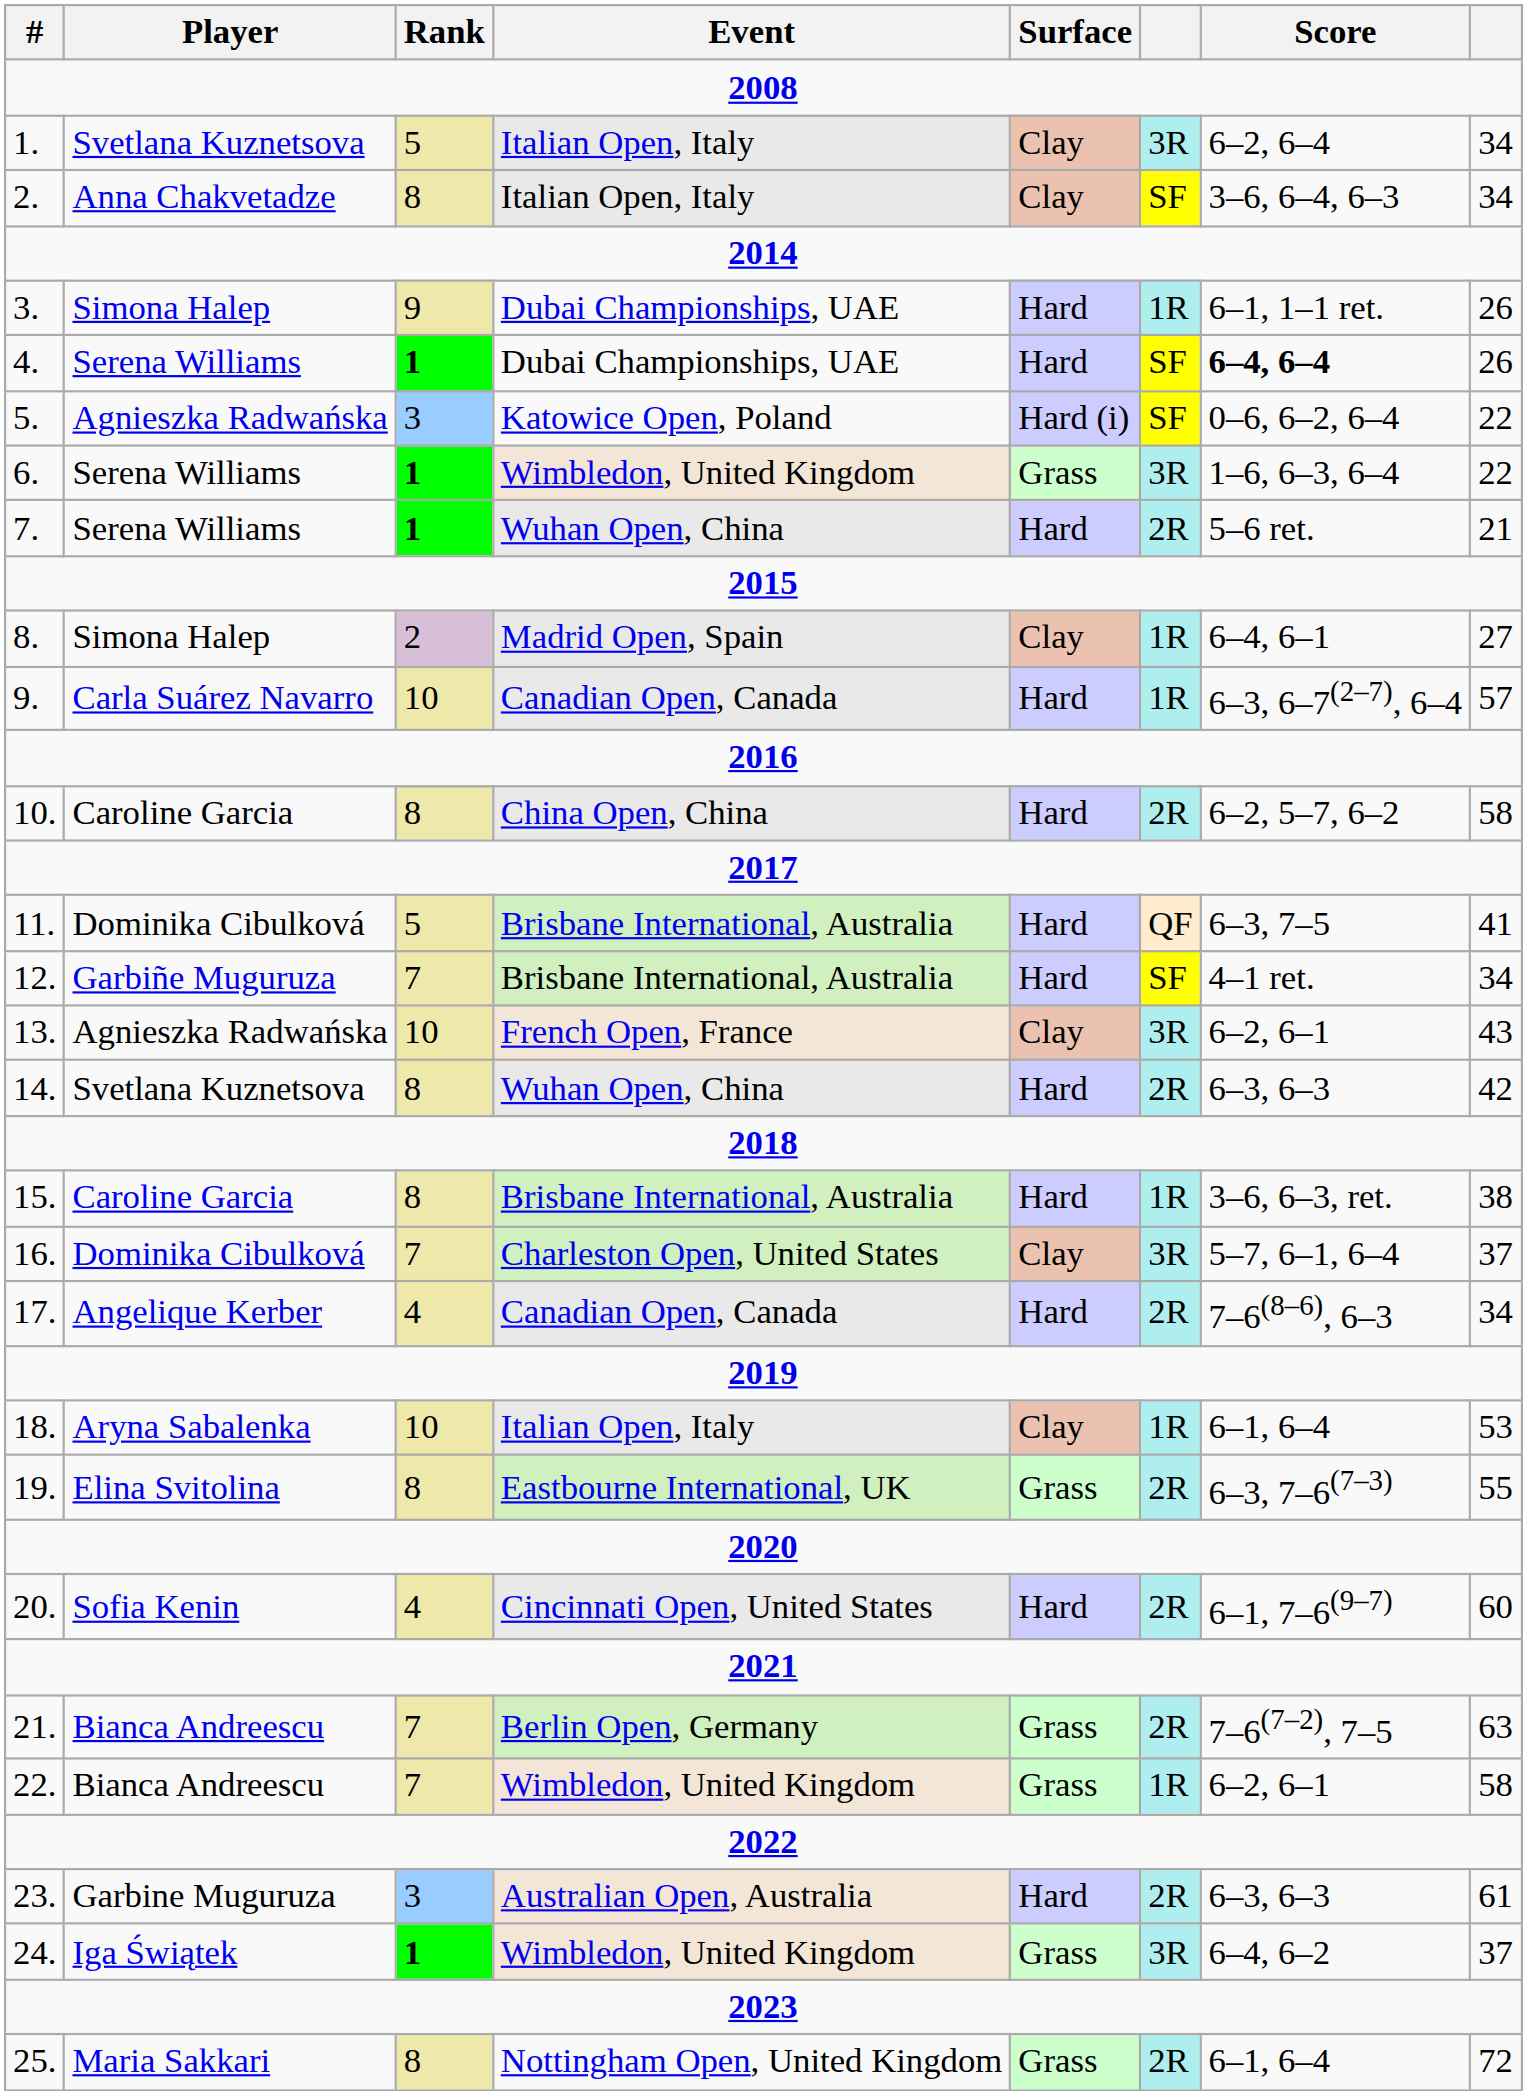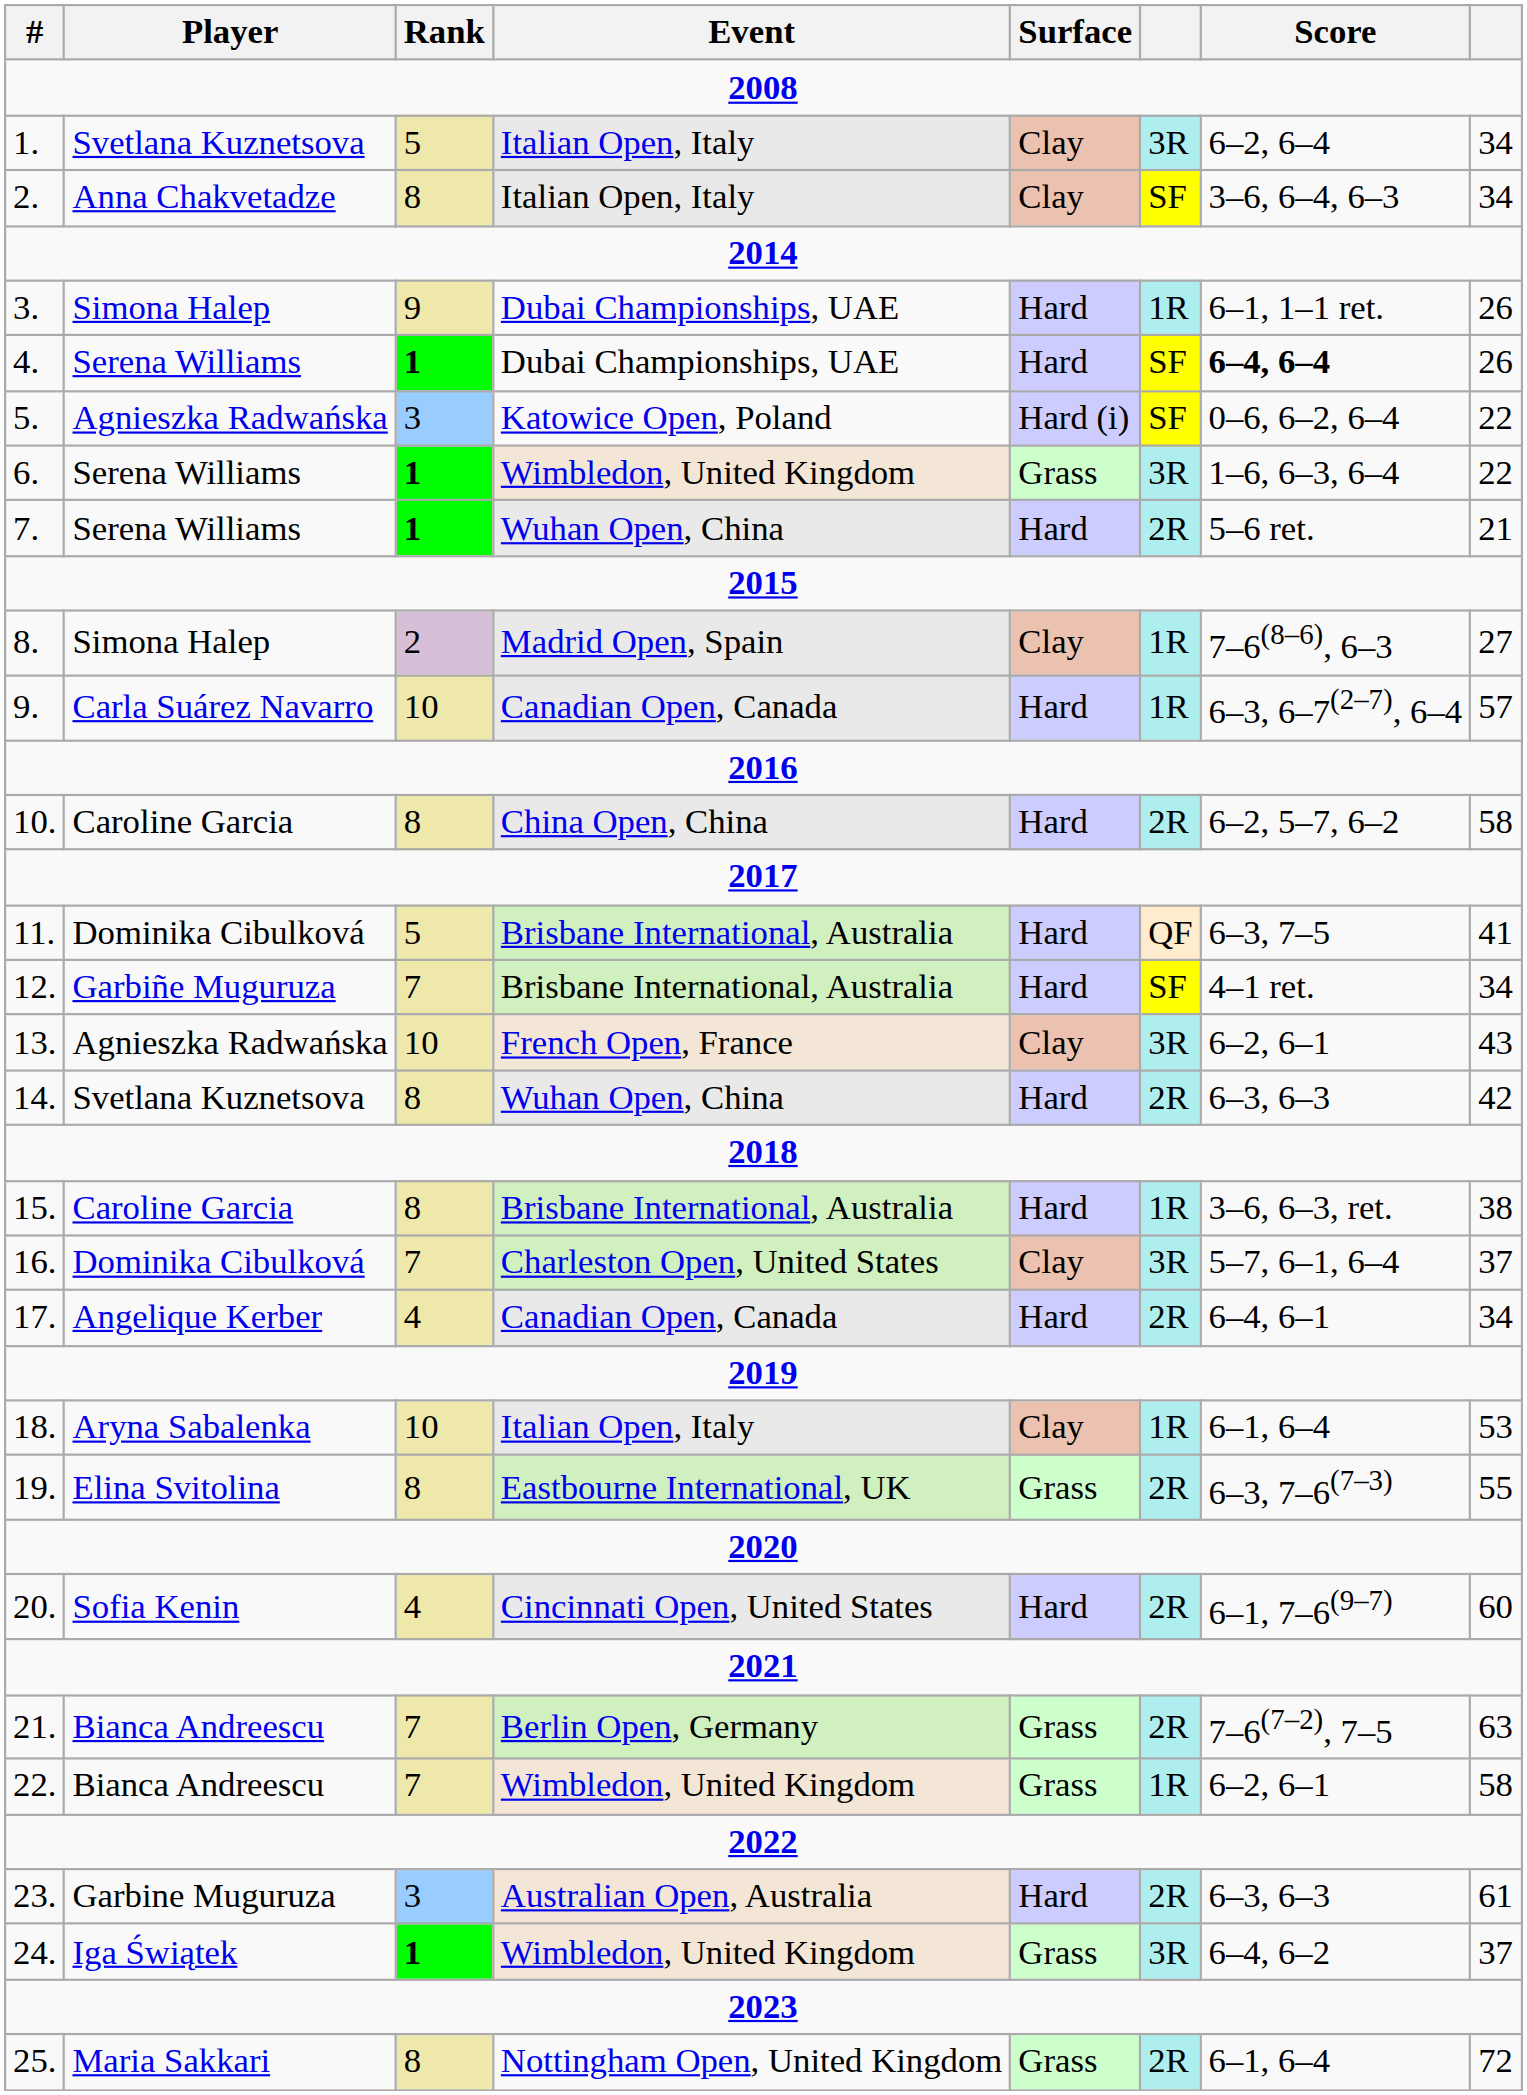 <table class="wikitable sortable">
 <tr>
 <th class="unsortable">#</th>
 <th>Player</th>
 <th>Rank</th>
 <th>Event</th>
 <th>Surface</th>
 <th class="unsortable"></th>
 <th class="unsortable">Score</th>
 <th class="unsortable"></th>
 </tr>
 <tr>
 <td colspan="8" style="text-align:center"><strong><a href='#'>2008</a></strong></td>
 </tr>
 <tr>
 <td>1.</td>
 <td> <a href='#'>Svetlana Kuznetsova</a></td>
 <td style="background:#eee8aa;">5</td>
 <td style="background:#e9e9e9;"><a href='#'>Italian Open</a>, Italy</td>
 <td style="background:#ebc2af;">Clay</td>
 <td style="background:#afeeee;">3R</td>
 <td>6–2, 6–4</td>
 <td>34</td>
 </tr>
 <tr>
 <td>2.</td>
 <td> <a href='#'>Anna Chakvetadze</a></td>
 <td style="background:#eee8aa;">8</td>
 <td style="background:#e9e9e9;">Italian Open, Italy</td>
 <td style="background:#ebc2af;">Clay</td>
 <td style="background:yellow;">SF</td>
 <td>3–6, 6–4, 6–3</td>
 <td>34</td>
 </tr>
 <tr>
 <td colspan="8" style="text-align:center"><strong><a href='#'>2014</a></strong></td>
 </tr>
 <tr>
 <td>3.</td>
 <td> <a href='#'>Simona Halep</a></td>
 <td style="background:#eee8aa;">9</td>
 <td style="background:D0F0CO;"><a href='#'>Dubai Championships</a>, UAE</td>
 <td style="background:#ccf;">Hard</td>
 <td style="background:#afeeee;">1R</td>
 <td>6–1, 1–1 ret.</td>
 <td>26</td>
 </tr>
 <tr>
 <td>4.</td>
 <td> <a href='#'>Serena Williams</a></td>
 <td style="background:lime;"><strong>1</strong></td>
 <td style="background:D0F0CO;">Dubai Championships, UAE</td>
 <td style="background:#ccf;">Hard</td>
 <td style="background:yellow;">SF</td>
 <td><strong>6–4, 6–4</strong></td>
 <td>26</td>
 </tr>
 <tr>
 <td>5.</td>
 <td> <a href='#'>Agnieszka Radwańska</a></td>
 <td style="background:#9cf;">3</td>
 <td><a href='#'>Katowice Open</a>, Poland</td>
 <td style="background:#ccf;">Hard (i)</td>
 <td style="background:yellow;">SF</td>
 <td>0–6, 6–2, 6–4</td>
 <td>22</td>
 </tr>
 <tr>
 <td>6.</td>
 <td> Serena Williams</td>
 <td style="background:lime;"><strong>1</strong></td>
 <td style="background:#f3e6d7;"><a href='#'>Wimbledon</a>, United Kingdom</td>
 <td style="background:#cfc;">Grass</td>
 <td style="background:#afeeee;">3R</td>
 <td>1–6, 6–3, 6–4</td>
 <td>22</td>
 </tr>
 <tr>
 <td>7.</td>
 <td> Serena Williams</td>
 <td style="background:lime;"><strong>1</strong></td>
 <td style="background:#e9e9e9;"><a href='#'>Wuhan Open</a>, China</td>
 <td style="background:#ccf;">Hard</td>
 <td style="background:#afeeee;">2R</td>
 <td>5–6 ret.</td>
 <td>21</td>
 </tr>
 <tr>
 <td colspan="8" style="text-align:center"><strong><a href='#'>2015</a></strong></td>
 </tr>
 <tr>
 <td>8.</td>
 <td> Simona Halep</td>
 <td style="background:thistle;">2</td>
 <td style="background:#e9e9e9;"><a href='#'>Madrid Open</a>, Spain</td>
 <td style="background:#ebc2af;">Clay</td>
 <td style="background:#afeeee;">1R</td>
-<td>6–4, 6–1</td>
+<td>7–6<sup>(8–6)</sup>, 6–3</td>
 <td>27</td>
 </tr>
 <tr>
 <td>9.</td>
 <td> <a href='#'>Carla Suárez Navarro</a></td>
 <td style="background:#eee8aa;">10</td>
 <td style="background:#e9e9e9;"><a href='#'>Canadian Open</a>, Canada</td>
 <td style="background:#ccf;">Hard</td>
 <td style="background:#afeeee;">1R</td>
 <td>6–3, 6–7<sup>(2–7)</sup>, 6–4</td>
 <td>57</td>
 </tr>
 <tr>
 <td colspan="8" style="text-align:center"><strong><a href='#'>2016</a></strong></td>
 </tr>
 <tr>
 <td>10.</td>
 <td> Caroline Garcia</td>
 <td style="background:#eee8aa;">8</td>
 <td style="background:#e9e9e9;"><a href='#'>China Open</a>, China</td>
 <td style="background:#ccf;">Hard</td>
 <td style="background:#afeeee;">2R</td>
 <td>6–2, 5–7, 6–2</td>
 <td>58</td>
 </tr>
 <tr>
 <td colspan="8" style="text-align:center"><strong><a href='#'>2017</a></strong></td>
 </tr>
 <tr>
 <td>11.</td>
 <td> Dominika Cibulková</td>
 <td style="background:#eee8aa;">5</td>
 <td style="background:#d0f0c0;"><a href='#'>Brisbane International</a>, Australia</td>
 <td style="background:#ccf;">Hard</td>
 <td style="background:#ffebcd;">QF</td>
 <td>6–3, 7–5</td>
 <td>41</td>
 </tr>
 <tr>
 <td>12.</td>
 <td> <a href='#'>Garbiñe Muguruza</a></td>
 <td style="background:#eee8aa;">7</td>
 <td style="background:#d0f0c0;">Brisbane International, Australia</td>
 <td style="background:#ccf;">Hard</td>
 <td style="background:yellow;">SF</td>
 <td>4–1 ret.</td>
 <td>34</td>
 </tr>
 <tr>
 <td>13.</td>
 <td> Agnieszka Radwańska</td>
 <td style="background:#eee8aa;">10</td>
 <td style="background:#f3e6d7;"><a href='#'>French Open</a>, France</td>
 <td style="background:#ebc2af;">Clay</td>
 <td style="background:#afeeee;">3R</td>
 <td>6–2, 6–1</td>
 <td>43</td>
 </tr>
 <tr>
 <td>14.</td>
 <td> Svetlana Kuznetsova</td>
 <td style="background:#eee8aa;">8</td>
 <td style="background:#e9e9e9;"><a href='#'>Wuhan Open</a>, China</td>
 <td style="background:#ccf;">Hard</td>
 <td style="background:#afeeee;">2R</td>
 <td>6–3, 6–3</td>
 <td>42</td>
 </tr>
 <tr>
 <td colspan="8" style="text-align:center"><strong><a href='#'>2018</a></strong></td>
 </tr>
 <tr>
 <td>15.</td>
 <td> <a href='#'>Caroline Garcia</a></td>
 <td style="background:#eee8aa;">8</td>
 <td style="background:#d0f0c0;"><a href='#'>Brisbane International</a>, Australia</td>
 <td style="background:#ccf;">Hard</td>
 <td style="background:#afeeee;">1R</td>
 <td>3–6, 6–3, ret.</td>
 <td>38</td>
 </tr>
 <tr>
 <td>16.</td>
 <td> <a href='#'>Dominika Cibulková</a></td>
 <td style="background:#eee8aa;">7</td>
 <td style="background:#d0f0c0;"><a href='#'>Charleston Open</a>, United States</td>
 <td style="background:#ebc2af;">Clay</td>
 <td style="background:#afeeee;">3R</td>
 <td>5–7, 6–1, 6–4</td>
 <td>37</td>
 </tr>
 <tr>
 <td>17.</td>
 <td> <a href='#'>Angelique Kerber</a></td>
 <td style="background:#eee8aa;">4</td>
 <td style="background:#e9e9e9;"><a href='#'>Canadian Open</a>, Canada</td>
 <td style="background:#ccf;">Hard</td>
 <td style="background:#afeeee;">2R</td>
-<td>7–6<sup>(8–6)</sup>, 6–3</td>
+<td>6–4, 6–1</td>
 <td>34</td>
 </tr>
 <tr>
 <td colspan="8" style="text-align:center"><strong><a href='#'>2019</a></strong></td>
 </tr>
 <tr>
 <td>18.</td>
 <td> <a href='#'>Aryna Sabalenka</a></td>
 <td style="background:#eee8aa;">10</td>
 <td style="background:#e9e9e9;"><a href='#'>Italian Open</a>, Italy</td>
 <td style="background:#ebc2af;">Clay</td>
 <td style="background:#afeeee;">1R</td>
 <td>6–1, 6–4</td>
 <td>53</td>
 </tr>
 <tr>
 <td>19.</td>
 <td> <a href='#'>Elina Svitolina</a></td>
 <td style="background:#eee8aa;">8</td>
 <td style="background:#d0f0c0;"><a href='#'>Eastbourne International</a>, UK</td>
 <td style="background:#cfc;">Grass</td>
 <td style="background:#afeeee;">2R</td>
 <td>6–3, 7–6<sup>(7–3)</sup></td>
 <td>55</td>
 </tr>
 <tr>
 <td colspan="8" style="text-align:center"><strong><a href='#'>2020</a></strong></td>
 </tr>
 <tr>
 <td>20.</td>
 <td> <a href='#'>Sofia Kenin</a></td>
 <td style="background:#eee8aa;">4</td>
 <td style="background:#e9e9e9;"><a href='#'>Cincinnati Open</a>, United States</td>
 <td style="background:#ccf;">Hard</td>
 <td style="background:#afeeee;">2R</td>
 <td>6–1, 7–6<sup>(9–7)</sup></td>
 <td>60</td>
 </tr>
 <tr>
 <td colspan="8" style="text-align:center"><strong><a href='#'>2021</a></strong></td>
 </tr>
 <tr>
 <td>21.</td>
 <td> <a href='#'>Bianca Andreescu</a></td>
 <td bgcolor=eee8aa>7</td>
 <td bgcolor=d0f0c0><a href='#'>Berlin Open</a>, Germany</td>
 <td style="background:#cfc;">Grass</td>
 <td bgcolor=afeeee>2R</td>
 <td>7–6<sup>(7–2)</sup>, 7–5</td>
 <td>63</td>
 </tr>
 <tr>
 <td>22.</td>
 <td> Bianca Andreescu</td>
 <td bgcolor=eee8aa>7</td>
 <td style="background:#f3e6d7;"><a href='#'>Wimbledon</a>, United Kingdom</td>
 <td style="background:#cfc;">Grass</td>
 <td bgcolor=afeeee>1R</td>
 <td>6–2, 6–1</td>
 <td>58</td>
 </tr>
 <tr>
 <td colspan="8" style="text-align:center"><strong><a href='#'>2022</a></strong></td>
 </tr>
 <tr>
 <td>23.</td>
 <td> Garbine Muguruza</td>
 <td bgcolor=#9cf>3</td>
 <td style="background:#f3e6d7;"><a href='#'>Australian Open</a>, Australia</td>
 <td style="background:#ccf;">Hard</td>
 <td bgcolor=afeeee>2R</td>
 <td>6–3, 6–3</td>
 <td>61</td>
 </tr>
 <tr>
 <td>24.</td>
 <td> <a href='#'>Iga Świątek</a></td>
 <td style="background:lime;"><strong>1</strong></td>
 <td style="background:#f3e6d7;"><a href='#'>Wimbledon</a>, United Kingdom</td>
 <td style="background:#cfc;">Grass</td>
 <td style="background:#afeeee;">3R</td>
 <td>6–4, 6–2</td>
 <td>37</td>
 </tr>
 <tr>
 <td colspan=8 style=text-align:center><strong><a href='#'>2023</a></strong></td>
 </tr>
 <tr>
 <td>25.</td>
 <td> <a href='#'>Maria Sakkari</a></td>
 <td bgcolor=eee8AA>8</td>
 <td><a href='#'>Nottingham Open</a>, United Kingdom</td>
 <td bgcolor=ccffcc>Grass</td>
 <td bgcolor=afeeee>2R</td>
 <td>6–1, 6–4</td>
 <td>72</td>
 </tr>
 </table>
